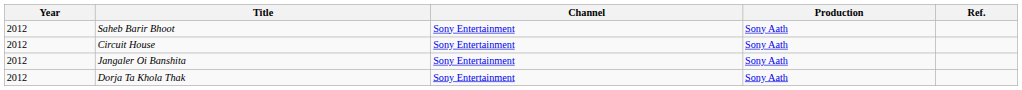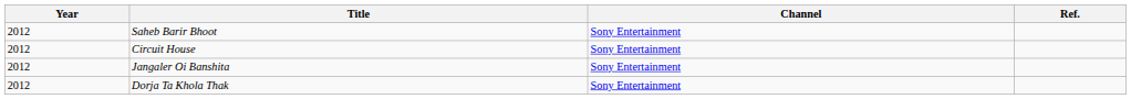 <table class="wikitable" style="width:100%;">
 <tr>
 <th>Year</th>
 <th>Title</th>
 <th>Channel</th>
-<th>Production</th>
 <th>Ref.</th>
 </tr>
 <tr>
 <td>2012</td>
 <td><em>Saheb Barir Bhoot</em></td>
 <td><a href='#'>Sony Entertainment</a></td>
-<td><a href='#'>Sony Aath</a></td>
 <td></td>
 </tr>
 <tr>
 <td>2012</td>
 <td><em>Circuit House</em></td>
 <td><a href='#'>Sony Entertainment</a></td>
-<td><a href='#'>Sony Aath</a></td>
 <td></td>
 </tr>
 <tr>
 <td>2012</td>
 <td><em>Jangaler Oi Banshita</em></td>
 <td><a href='#'>Sony Entertainment</a></td>
-<td><a href='#'>Sony Aath</a></td>
 <td></td>
 </tr>
 <tr>
 <td>2012</td>
 <td><em>Dorja Ta Khola Thak</em></td>
 <td><a href='#'>Sony Entertainment</a></td>
-<td><a href='#'>Sony Aath</a></td>
 <td></td>
 </tr>
 </table>
